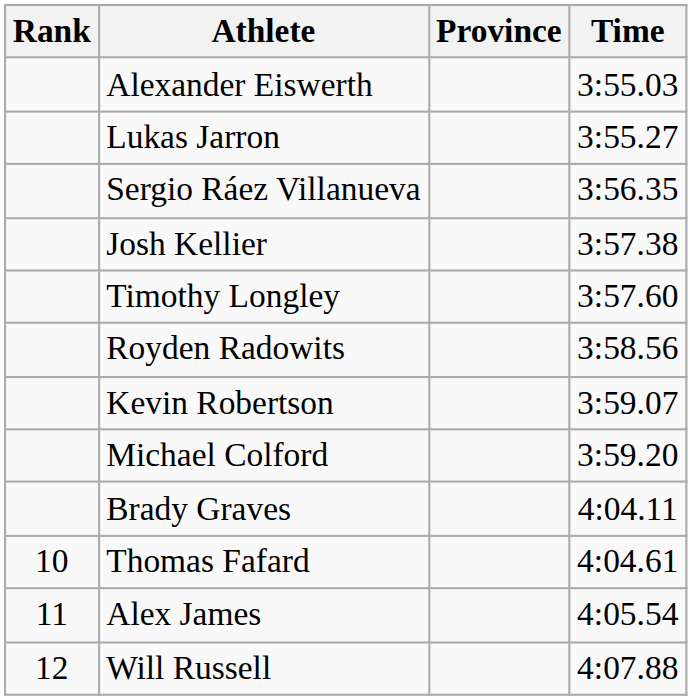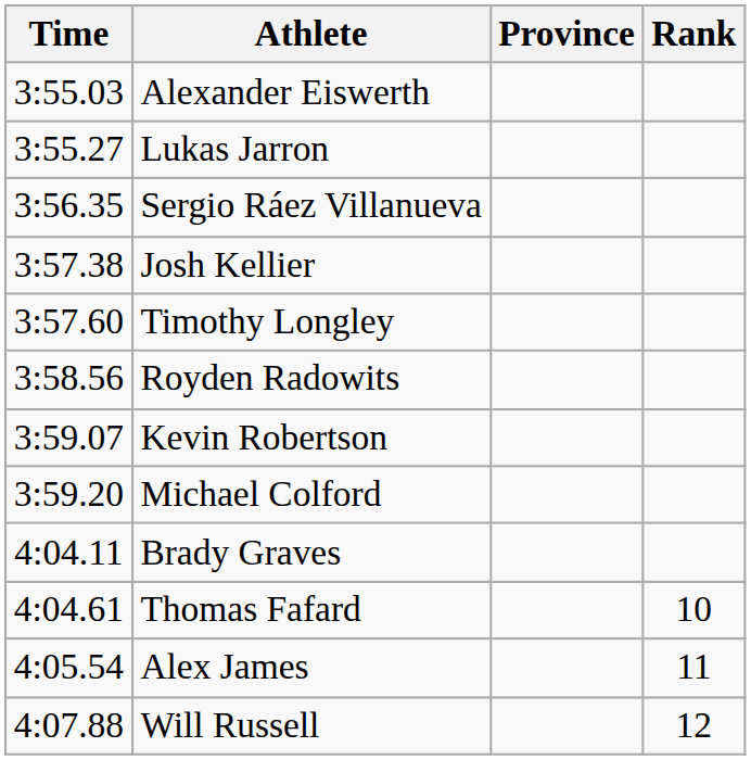 <table class="wikitable sortable" style="text-align:center">
 <tr>
-<th>Rank</th>
+<th>Time</th>
 <th>Athlete</th>
 <th>Province</th>
-<th>Time</th>
+<th>Rank</th>
 </tr>
 <tr>
-<td></td>
+<td>3:55.03</td>
 <td align=left>Alexander Eiswerth</td>
 <td align="left"></td>
-<td>3:55.03</td>
+<td></td>
 </tr>
 <tr>
-<td></td>
+<td>3:55.27</td>
 <td align=left>Lukas Jarron</td>
 <td align="left"></td>
-<td>3:55.27</td>
+<td></td>
 </tr>
 <tr>
-<td></td>
+<td>3:56.35</td>
 <td align=left>Sergio Ráez Villanueva</td>
 <td align="left"></td>
-<td>3:56.35</td>
+<td></td>
 </tr>
 <tr>
-<td></td>
+<td>3:57.38</td>
 <td align=left>Josh Kellier</td>
 <td align="left"></td>
-<td>3:57.38</td>
+<td></td>
 </tr>
 <tr>
-<td></td>
+<td>3:57.60</td>
 <td align=left>Timothy Longley</td>
 <td align="left"></td>
-<td>3:57.60</td>
+<td></td>
 </tr>
 <tr>
-<td></td>
+<td>3:58.56</td>
 <td align=left>Royden Radowits</td>
 <td align="left"></td>
-<td>3:58.56</td>
+<td></td>
 </tr>
 <tr>
-<td></td>
+<td>3:59.07</td>
 <td align=left>Kevin Robertson</td>
 <td align="left"></td>
-<td>3:59.07</td>
+<td></td>
 </tr>
 <tr>
-<td></td>
+<td>3:59.20</td>
 <td align=left>Michael Colford</td>
 <td align="left"></td>
-<td>3:59.20</td>
+<td></td>
 </tr>
 <tr>
-<td></td>
+<td>4:04.11</td>
 <td align=left>Brady Graves</td>
 <td align="left"></td>
-<td>4:04.11</td>
+<td></td>
 </tr>
 <tr>
-<td>10</td>
+<td>4:04.61</td>
 <td align=left>Thomas Fafard</td>
 <td align="left"></td>
-<td>4:04.61</td>
+<td>10</td>
 </tr>
 <tr>
-<td>11</td>
+<td>4:05.54</td>
 <td align=left>Alex James</td>
 <td align="left"></td>
-<td>4:05.54</td>
+<td>11</td>
 </tr>
 <tr>
-<td>12</td>
+<td>4:07.88</td>
 <td align=left>Will Russell</td>
 <td align="left"></td>
-<td>4:07.88</td>
+<td>12</td>
 </tr>
 </table>
